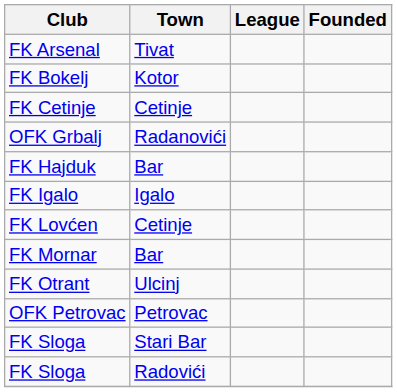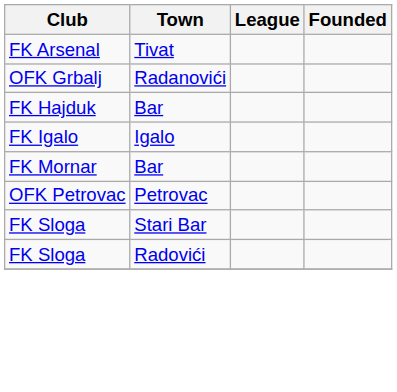 <table class="wikitable sortable" style="font-size:90%">
 <tr>
 <th>Club</th>
 <th>Town</th>
 <th>League</th>
 <th>Founded</th>
 </tr>
 <tr>
 <td><a href='#'>FK Arsenal</a></td>
 <td><a href='#'>Tivat</a></td>
-<td></td>
-<td></td>
-</tr>
-<tr>
-<td><a href='#'>FK Bokelj</a></td>
-<td><a href='#'>Kotor</a></td>
-<td></td>
-<td></td>
-</tr>
-<tr>
-<td><a href='#'>FK Cetinje</a></td>
-<td><a href='#'>Cetinje</a></td>
 <td></td>
 <td></td>
 </tr>
 <tr>
 <td><a href='#'>OFK Grbalj</a></td>
 <td><a href='#'>Radanovići</a></td>
 <td></td>
 <td></td>
 </tr>
 <tr>
 <td><a href='#'>FK Hajduk</a></td>
 <td><a href='#'>Bar</a></td>
 <td></td>
 <td></td>
 </tr>
 <tr>
 <td><a href='#'>FK Igalo</a></td>
 <td><a href='#'>Igalo</a></td>
 <td></td>
 <td></td>
 </tr>
 <tr>
-<td><a href='#'>FK Lovćen</a></td>
-<td><a href='#'>Cetinje</a></td>
-<td></td>
-<td></td>
-</tr>
-<tr>
 <td><a href='#'>FK Mornar</a></td>
 <td><a href='#'>Bar</a></td>
-<td></td>
-<td></td>
-</tr>
-<tr>
-<td><a href='#'>FK Otrant</a></td>
-<td><a href='#'>Ulcinj</a></td>
 <td></td>
 <td></td>
 </tr>
 <tr>
 <td><a href='#'>OFK Petrovac</a></td>
 <td><a href='#'>Petrovac</a></td>
 <td></td>
 <td></td>
 </tr>
 <tr Fk Orjen>
 <td><a href='#'>FK Sloga</a></td>
 <td><a href='#'>Stari Bar</a></td>
 <td></td>
 <td></td>
 </tr>
 <tr>
 <td><a href='#'>FK Sloga</a></td>
 <td><a href='#'>Radovići</a></td>
 <td></td>
 <td></td>
 </tr>
 <tr>
 </tr>
 </table>
